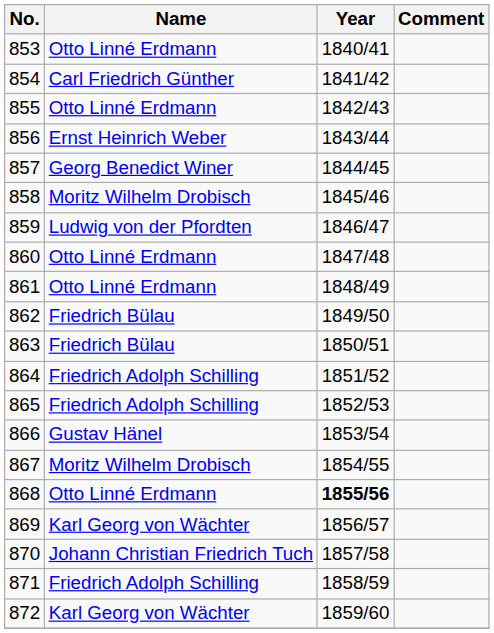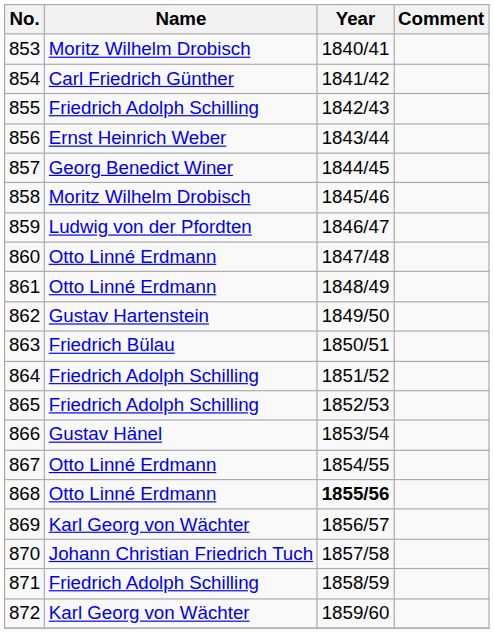 <table class="wikitable">
 <tr>
 <th bgcolor="silver">No.</th>
 <th bgcolor="silver">Name</th>
 <th bgcolor="silver">Year</th>
 <th bgcolor="silver">Comment</th>
 </tr>
 <tr>
 <td>853</td>
-<td><a href='#'>Otto Linné Erdmann</a></td>
+<td><a href='#'>Moritz Wilhelm Drobisch</a></td>
 <td align="right">1840/41</td>
 <td></td>
 </tr>
 <tr>
 <td>854</td>
 <td><a href='#'>Carl Friedrich Günther</a></td>
 <td align="right">1841/42</td>
 <td></td>
 </tr>
 <tr>
 <td>855</td>
-<td><a href='#'>Otto Linné Erdmann</a></td>
+<td><a href='#'>Friedrich Adolph Schilling</a></td>
 <td align="right">1842/43</td>
 <td></td>
 </tr>
 <tr>
 <td>856</td>
 <td><a href='#'>Ernst Heinrich Weber</a></td>
 <td align="right">1843/44</td>
 <td></td>
 </tr>
 <tr>
 <td>857</td>
 <td><a href='#'>Georg Benedict Winer</a></td>
 <td align="right">1844/45</td>
 <td></td>
 </tr>
 <tr>
 <td>858</td>
 <td><a href='#'>Moritz Wilhelm Drobisch</a></td>
 <td align="right">1845/46</td>
 <td></td>
 </tr>
 <tr>
 <td>859</td>
 <td><a href='#'>Ludwig von der Pfordten</a></td>
 <td align="right">1846/47</td>
 <td></td>
 </tr>
 <tr>
 <td>860</td>
 <td><a href='#'>Otto Linné Erdmann</a></td>
 <td align="right">1847/48</td>
 <td></td>
 </tr>
 <tr>
 <td>861</td>
 <td><a href='#'>Otto Linné Erdmann</a></td>
 <td align="right">1848/49</td>
 <td></td>
 </tr>
 <tr>
 <td>862</td>
-<td><a href='#'>Friedrich Bülau</a></td>
+<td><a href='#'>Gustav Hartenstein</a></td>
 <td align="right">1849/50</td>
 <td></td>
 </tr>
 <tr>
 <td>863</td>
 <td><a href='#'>Friedrich Bülau</a></td>
 <td align="right">1850/51</td>
 <td></td>
 </tr>
 <tr>
 <td>864</td>
 <td><a href='#'>Friedrich Adolph Schilling</a></td>
 <td align="right">1851/52</td>
 <td></td>
 </tr>
 <tr>
 <td>865</td>
 <td><a href='#'>Friedrich Adolph Schilling</a></td>
 <td align="right">1852/53</td>
 <td></td>
 </tr>
 <tr>
 <td>866</td>
 <td><a href='#'>Gustav Hänel</a></td>
 <td align="right">1853/54</td>
 <td></td>
 </tr>
 <tr>
 <td>867</td>
-<td><a href='#'>Moritz Wilhelm Drobisch</a></td>
+<td><a href='#'>Otto Linné Erdmann</a></td>
 <td align="right">1854/55</td>
 <td></td>
 </tr>
 <tr>
 <td>868</td>
 <td><a href='#'>Otto Linné Erdmann</a></td>
 <td align="right"><strong>1855/56</strong></td>
 <td></td>
 </tr>
 <tr>
 <td>869</td>
 <td><a href='#'>Karl Georg von Wächter</a></td>
 <td align="right">1856/57</td>
 <td></td>
 </tr>
 <tr>
 <td>870</td>
 <td><a href='#'>Johann Christian Friedrich Tuch</a></td>
 <td align="right">1857/58</td>
 <td></td>
 </tr>
 <tr>
 <td>871</td>
 <td><a href='#'>Friedrich Adolph Schilling</a></td>
 <td align="right">1858/59</td>
 <td></td>
 </tr>
 <tr>
 <td>872</td>
 <td><a href='#'>Karl Georg von Wächter</a></td>
 <td align="right">1859/60</td>
 <td></td>
 </tr>
 <tr>
 </tr>
 </table>
